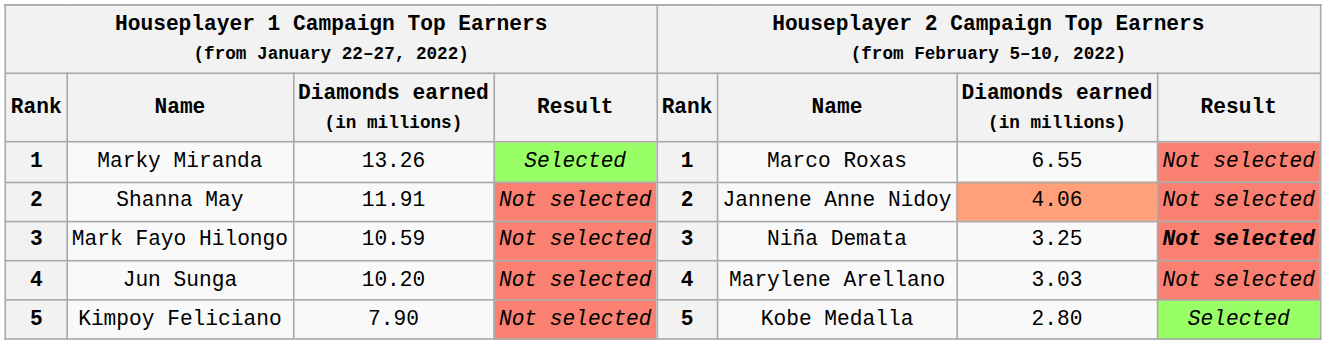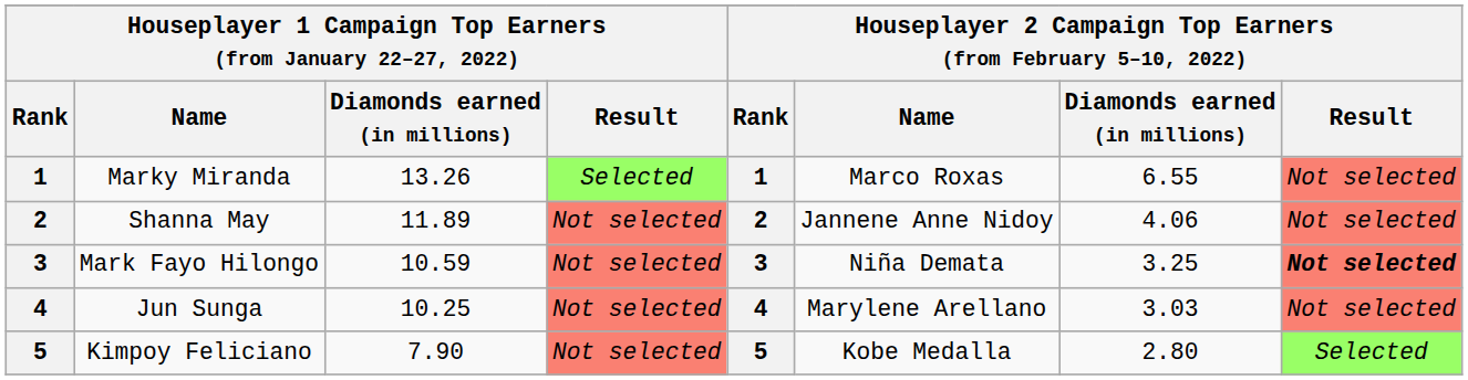 <table class="wikitable collapsed" style="text-align:center; font-size:100%; line-height:18px; margin:1em auto;" width="auto">
 <tr>
 </tr>
 <tr>
 <th colspan="4">Houseplayer 1 Campaign Top Earners<br><small>(from January 22–27, 2022)</small></th>
 <th colspan="4">Houseplayer 2 Campaign Top Earners<br><small>(from February 5–10, 2022)</small></th>
 </tr>
 <tr>
 <th>Rank</th>
 <th>Name</th>
 <th>Diamonds earned<br><small>(in millions)</small></th>
 <th>Result</th>
 <th>Rank</th>
 <th>Name</th>
 <th>Diamonds earned<br><small>(in millions)</small></th>
 <th>Result</th>
 </tr>
 <tr>
 <th>1</th>
 <td>Marky Miranda</td>
 <td>13.26</td>
 <td style="background:#99FF66;"><em>Selected</em></td>
 <th>1</th>
 <td>Marco Roxas</td>
 <td>6.55</td>
 <td style="background:#FA8072;"><em>Not selected</em></td>
 </tr>
 <tr>
 <th>2</th>
 <td>Shanna May</td>
-<td>11.91</td>
+<td>11.89</td>
 <td style="background:#FA8072;"><em>Not selected</em></td>
 <th>2</th>
 <td>Jannene Anne Nidoy</td>
-<td style="background: lightsalmon;">4.06</td>
+<td>4.06</td>
 <td style="background:#FA8072;"><em>Not selected</em></td>
 </tr>
 <tr>
 <th>3</th>
 <td>Mark Fayo Hilongo</td>
 <td>10.59</td>
 <td style="background:#FA8072;"><em>Not selected</em></td>
 <th>3</th>
 <td>Niña Demata</td>
 <td>3.25</td>
 <td style="background:#FA8072;"><strong><em>Not selected</em></strong></td>
 </tr>
 <tr>
 <th>4</th>
 <td>Jun Sunga</td>
-<td>10.20</td>
+<td>10.25</td>
 <td style="background:#FA8072;"><em>Not selected</em></td>
 <th>4</th>
 <td>Marylene Arellano</td>
 <td>3.03</td>
 <td style="background:#FA8072;"><em>Not selected</em></td>
 </tr>
 <tr>
 <th>5</th>
 <td>Kimpoy Feliciano</td>
 <td>7.90</td>
 <td style="background:#FA8072;"><em>Not selected</em></td>
 <th>5</th>
 <td>Kobe Medalla</td>
 <td>2.80</td>
 <td style="background:#99FF66;"><em>Selected</em></td>
 </tr>
 </table>
